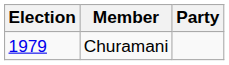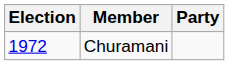 <table class="wikitable sortable">
 <tr>
 <th>Election</th>
 <th>Member</th>
 <th colspan=2>Party</th>
 </tr>
 <tr>
-<td><a href='#'>1979</a></td>
+<td><a href='#'>1972</a></td>
 <td>Churamani</td>
 <td></td>
 </tr>
 </table>
